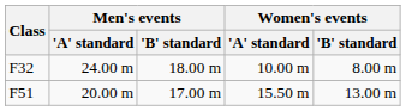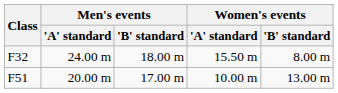 <table class="wikitable" style="text-align:right">
 <tr>
 <th rowspan="2">Class</th>
 <th colspan="2">Men's events</th>
 <th colspan="2">Women's events</th>
 </tr>
 <tr style="font-size:95%">
 <th>'A' standard</th>
 <th>'B' standard</th>
 <th>'A' standard</th>
 <th>'B' standard</th>
 </tr>
 <tr>
 <td style="text-align:left">F32</td>
 <td>24.00 m</td>
 <td>18.00 m</td>
-<td>10.00 m</td>
+<td>15.50 m</td>
 <td>8.00 m</td>
 </tr>
 <tr>
 <td style="text-align:left">F51</td>
 <td>20.00 m</td>
 <td>17.00 m</td>
-<td>15.50 m</td>
+<td>10.00 m</td>
 <td>13.00 m</td>
 </tr>
 </table>
